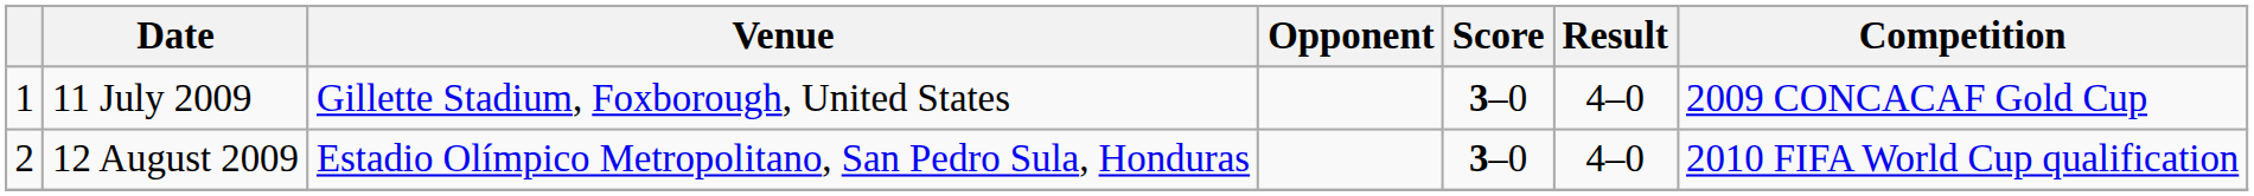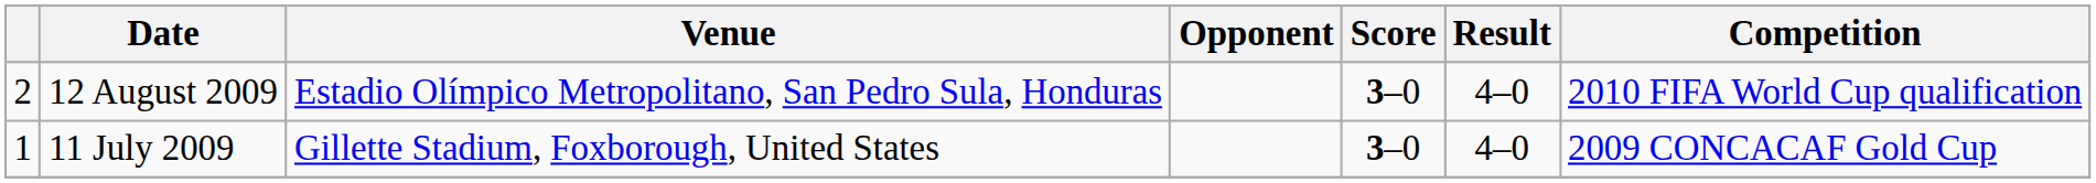 <table class="wikitable">
 <tr>
 <th></th>
 <th>Date</th>
 <th>Venue</th>
 <th>Opponent</th>
 <th>Score</th>
 <th>Result</th>
 <th>Competition</th>
 </tr>
 <tr>
+<td align="center">2</td>
+<td>12 August 2009</td>
+<td><a href='#'>Estadio Olímpico Metropolitano</a>, <a href='#'>San Pedro Sula</a>, <a href='#'>Honduras</a></td>
+<td></td>
+<td align="center"><strong>3</strong>–0</td>
+<td align="center">4–0</td>
+<td><a href='#'>2010 FIFA World Cup qualification</a></td>
+</tr>
+<tr>
 <td align="center">1</td>
 <td>11 July 2009</td>
 <td><a href='#'>Gillette Stadium</a>, <a href='#'>Foxborough</a>, United States</td>
 <td></td>
 <td align="center"><strong>3</strong>–0</td>
 <td align="center">4–0</td>
 <td><a href='#'>2009 CONCACAF Gold Cup</a></td>
 </tr>
 <tr>
-<td align="center">2</td>
-<td>12 August 2009</td>
-<td><a href='#'>Estadio Olímpico Metropolitano</a>, <a href='#'>San Pedro Sula</a>, <a href='#'>Honduras</a></td>
-<td></td>
-<td align="center"><strong>3</strong>–0</td>
-<td align="center">4–0</td>
-<td><a href='#'>2010 FIFA World Cup qualification</a></td>
-</tr>
-<tr>
 </tr>
 </table>
